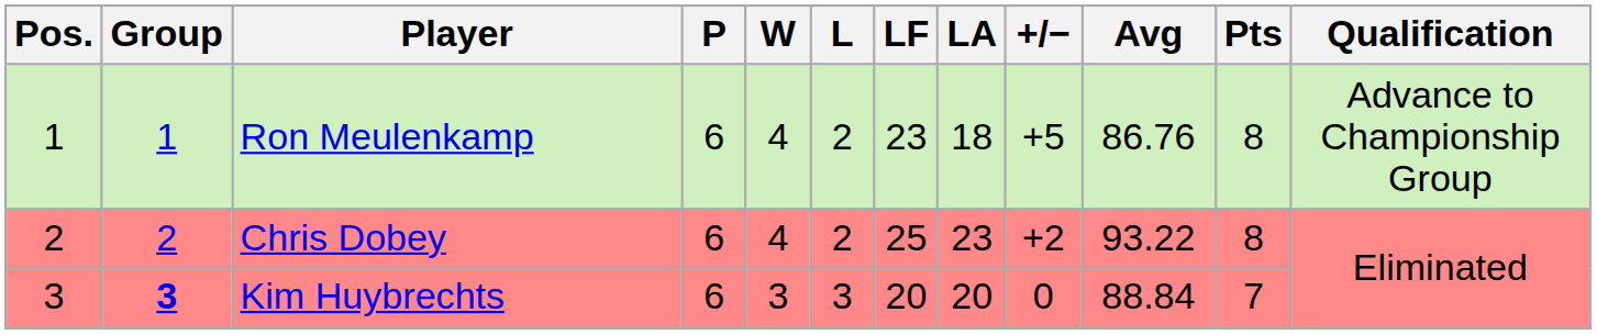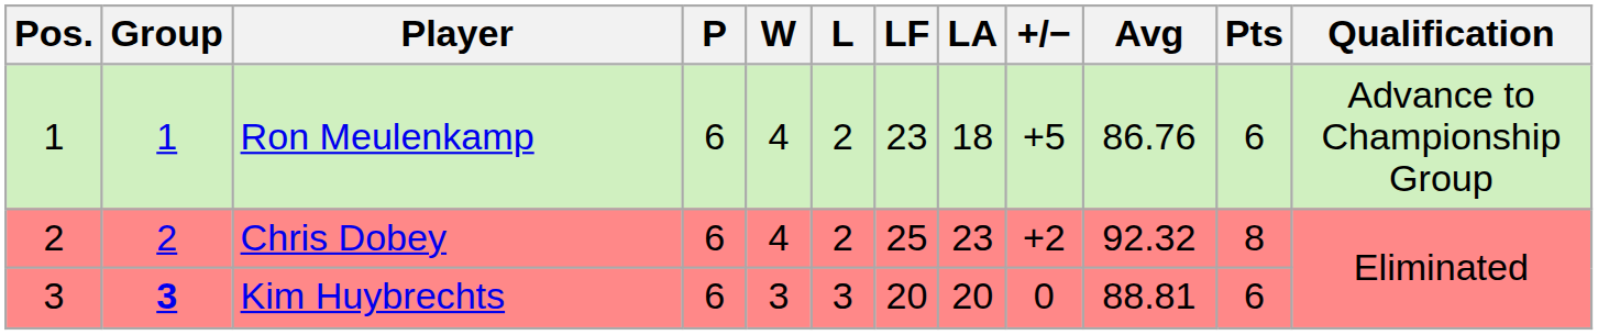 <table class="wikitable" style="text-align:center; margin: 1em auto 1em auto, align:left">
 <tr>
 <th width=20>Pos.</th>
 <th width=20>Group</th>
 <th width=185>Player</th>
 <th width=20>P</th>
 <th width=20>W</th>
 <th width=20>L</th>
 <th width=20>LF</th>
 <th width=20>LA</th>
 <th width=25>+/−</th>
 <th width=50>Avg</th>
 <th width=20>Pts</th>
 <th width=120>Qualification</th>
 </tr>
 <tr style="background:#D0F0C0;">
 <td>1</td>
 <td><a href='#'>1</a></td>
 <td align=left> <a href='#'>Ron Meulenkamp</a></td>
 <td>6</td>
 <td>4</td>
 <td>2</td>
 <td>23</td>
 <td>18</td>
 <td>+5</td>
 <td>86.76</td>
-<td>8</td>
+<td>6</td>
 <td>Advance to Championship Group</td>
 </tr>
 <tr style="background:#FF8888;">
 <td>2</td>
 <td><a href='#'>2</a></td>
 <td align=left> <a href='#'>Chris Dobey</a></td>
 <td>6</td>
 <td>4</td>
 <td>2</td>
 <td>25</td>
 <td>23</td>
 <td>+2</td>
-<td>93.22</td>
+<td>92.32</td>
 <td>8</td>
 <td rowspan=2>Eliminated</td>
 </tr>
 <tr style="background:#FF8888;">
 <td>3</td>
 <td><strong><a href='#'>3</a></strong></td>
 <td align=left> <a href='#'>Kim Huybrechts</a></td>
 <td>6</td>
 <td>3</td>
 <td>3</td>
 <td>20</td>
 <td>20</td>
 <td>0</td>
-<td>88.84</td>
-<td>7</td>
+<td>88.81</td>
+<td>6</td>
 </tr>
 </table>
